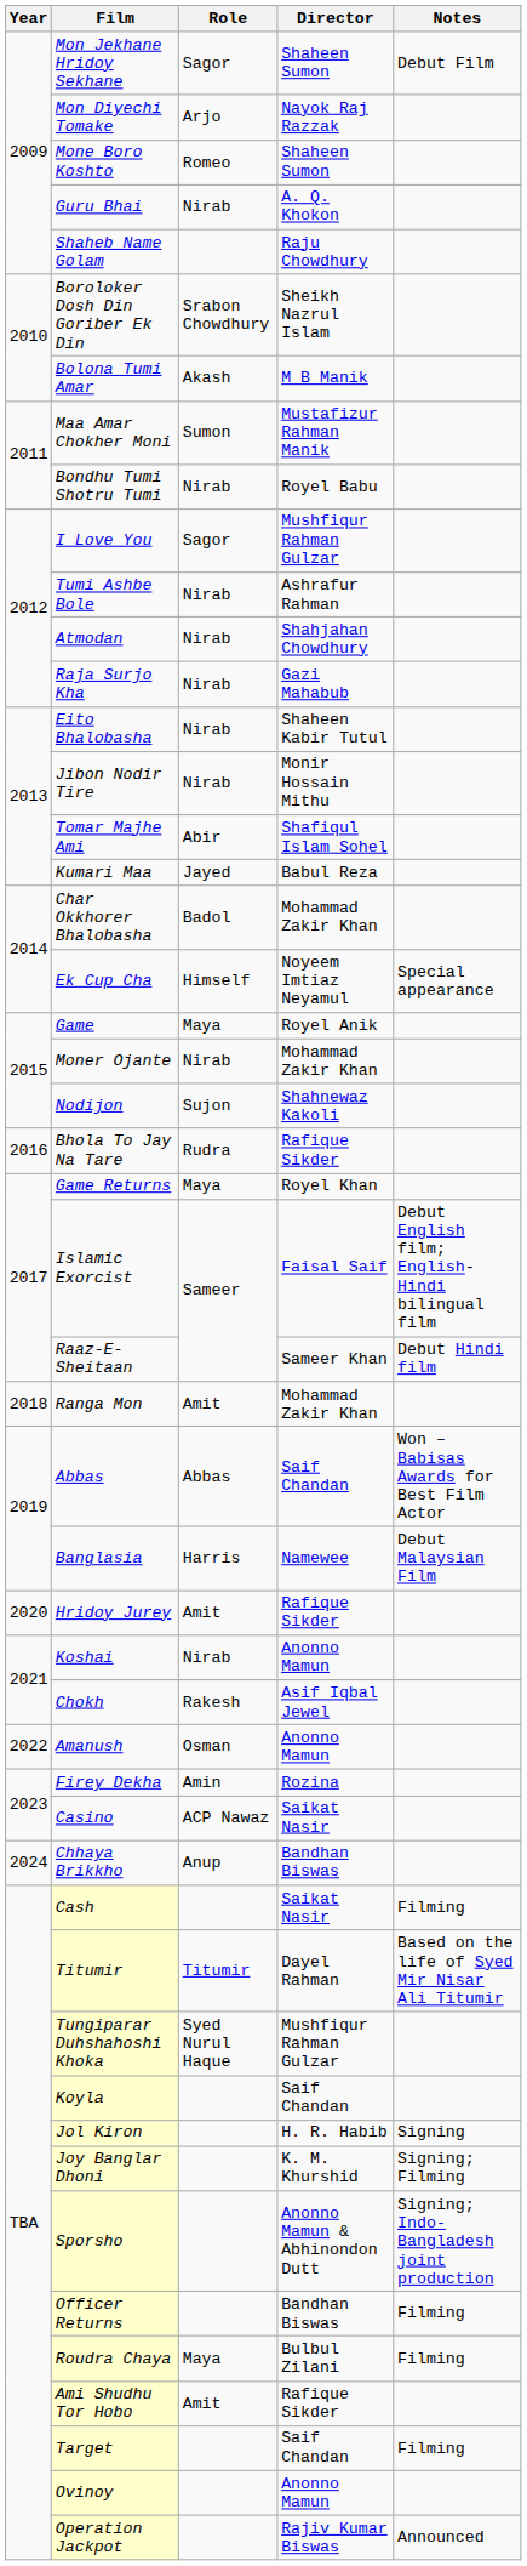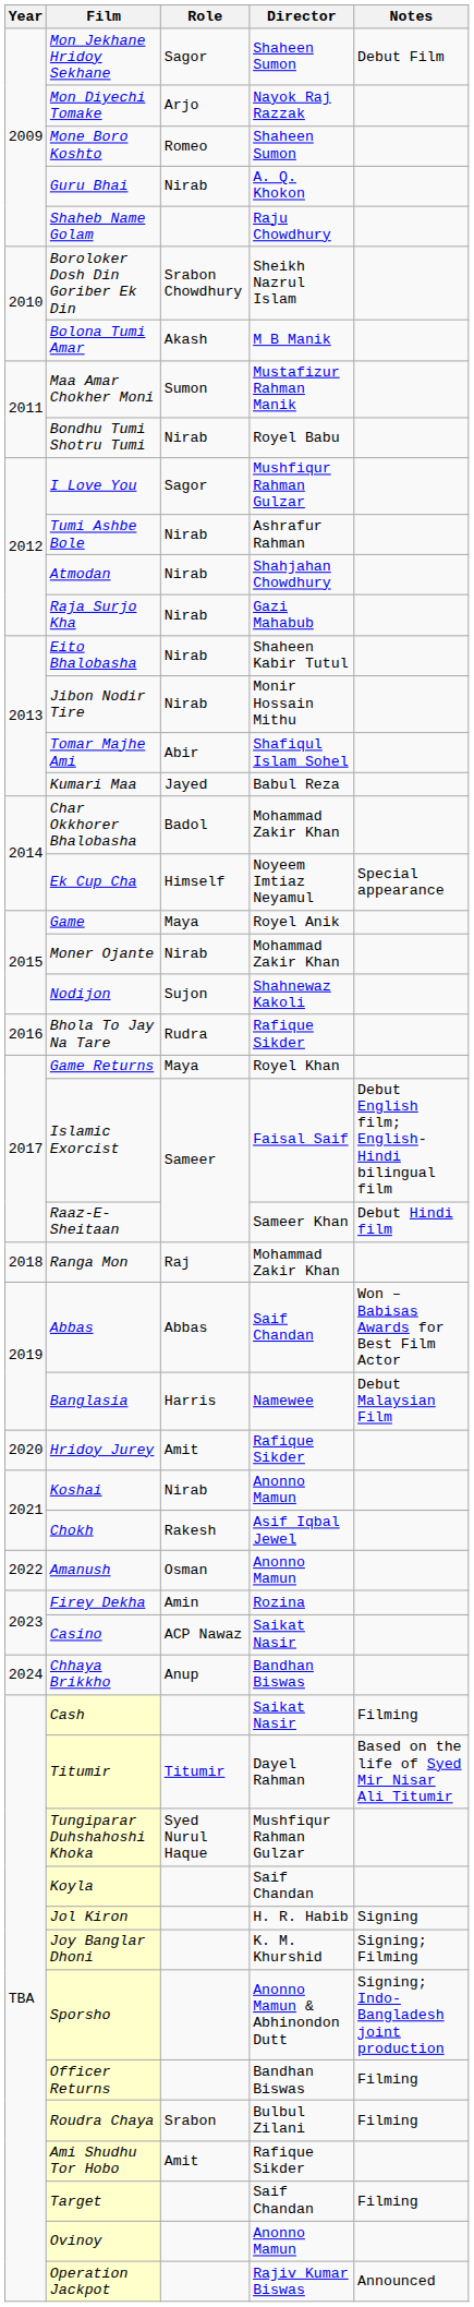 <table class="wikitable sortable" style="width:67%;">
 <tr>
 <th>Year</th>
 <th>Film</th>
 <th>Role</th>
 <th>Director</th>
 <th>Notes</th>
 </tr>
 <tr>
 <td rowspan="5">2009</td>
 <td><em><a href='#'>Mon Jekhane Hridoy Sekhane</a></em></td>
 <td>Sagor</td>
 <td><a href='#'>Shaheen Sumon</a></td>
 <td>Debut Film</td>
 </tr>
 <tr>
 <td><em><a href='#'>Mon Diyechi Tomake</a></em></td>
 <td>Arjo</td>
 <td><a href='#'>Nayok Raj Razzak</a></td>
 <td></td>
 </tr>
 <tr>
 <td><em><a href='#'>Mone Boro Koshto</a></em></td>
 <td>Romeo</td>
 <td><a href='#'>Shaheen Sumon</a></td>
 <td></td>
 </tr>
 <tr>
 <td><em><a href='#'>Guru Bhai</a></em></td>
 <td>Nirab</td>
 <td><a href='#'>A. Q. Khokon</a></td>
 <td></td>
 </tr>
 <tr>
 <td><em><a href='#'>Shaheb Name Golam</a></em></td>
 <td></td>
 <td><a href='#'>Raju Chowdhury</a></td>
 <td></td>
 </tr>
 <tr>
 <td rowspan="2">2010</td>
 <td><em>Boroloker Dosh Din Goriber Ek Din</em></td>
 <td>Srabon Chowdhury</td>
 <td>Sheikh Nazrul Islam</td>
 <td></td>
 </tr>
 <tr>
 <td><em><a href='#'>Bolona Tumi Amar</a></em></td>
 <td>Akash</td>
 <td><a href='#'>M B Manik</a></td>
 <td></td>
 </tr>
 <tr>
 <td rowspan="2">2011</td>
 <td><em>Maa Amar Chokher Moni</em></td>
 <td>Sumon</td>
 <td><a href='#'>Mustafizur Rahman Manik</a></td>
 <td></td>
 </tr>
 <tr>
 <td><em>Bondhu Tumi Shotru Tumi</em></td>
 <td>Nirab</td>
 <td>Royel Babu</td>
 <td></td>
 </tr>
 <tr>
 <td rowspan="4">2012</td>
 <td><em><a href='#'>I Love You</a></em></td>
 <td>Sagor</td>
 <td><a href='#'>Mushfiqur Rahman Gulzar</a></td>
 <td></td>
 </tr>
 <tr>
 <td><em><a href='#'>Tumi Ashbe Bole</a></em></td>
 <td>Nirab</td>
 <td>Ashrafur Rahman</td>
 <td></td>
 </tr>
 <tr>
 <td><em><a href='#'>Atmodan</a></em></td>
 <td>Nirab</td>
 <td><a href='#'>Shahjahan Chowdhury</a></td>
 <td></td>
 </tr>
 <tr>
 <td><em><a href='#'>Raja Surjo Kha</a></em></td>
 <td>Nirab</td>
 <td><a href='#'>Gazi Mahabub</a></td>
 <td></td>
 </tr>
 <tr>
 <td rowspan="4">2013</td>
 <td><em><a href='#'>Eito Bhalobasha</a></em></td>
 <td>Nirab</td>
 <td>Shaheen Kabir Tutul</td>
 <td></td>
 </tr>
 <tr>
 <td><em>Jibon Nodir Tire</em></td>
 <td>Nirab</td>
 <td>Monir Hossain Mithu</td>
 <td></td>
 </tr>
 <tr>
 <td><em><a href='#'>Tomar Majhe Ami</a></em></td>
 <td>Abir</td>
 <td><a href='#'>Shafiqul Islam Sohel</a></td>
 <td></td>
 </tr>
 <tr>
 <td><em>Kumari Maa</em></td>
 <td>Jayed</td>
 <td>Babul Reza</td>
 <td></td>
 </tr>
 <tr>
 <td rowspan="2">2014</td>
 <td><em>Char Okkhorer Bhalobasha</em></td>
 <td>Badol</td>
 <td>Mohammad Zakir Khan</td>
 <td></td>
 </tr>
 <tr>
 <td><em><a href='#'>Ek Cup Cha</a></em></td>
 <td>Himself</td>
 <td>Noyeem Imtiaz Neyamul</td>
 <td>Special appearance</td>
 </tr>
 <tr>
 <td rowspan="3">2015</td>
 <td><em><a href='#'>Game</a></em></td>
 <td>Maya</td>
 <td>Royel Anik</td>
 <td></td>
 </tr>
 <tr>
 <td><em>Moner Ojante</em></td>
 <td>Nirab</td>
 <td>Mohammad Zakir Khan</td>
 <td></td>
 </tr>
 <tr>
 <td><em><a href='#'>Nodijon</a></em></td>
 <td>Sujon</td>
 <td><a href='#'>Shahnewaz Kakoli</a></td>
 <td></td>
 </tr>
 <tr>
 <td>2016</td>
 <td><em>Bhola To Jay Na Tare</em></td>
 <td>Rudra</td>
 <td><a href='#'>Rafique Sikder</a></td>
 <td></td>
 </tr>
 <tr>
 <td rowspan="3">2017</td>
 <td><em><a href='#'>Game Returns</a></em></td>
 <td>Maya</td>
 <td>Royel Khan</td>
 <td></td>
 </tr>
 <tr>
 <td><em>Islamic Exorcist</em></td>
 <td rowspan="2">Sameer</td>
 <td><a href='#'>Faisal Saif</a></td>
 <td>Debut <a href='#'>English</a> film; <a href='#'>English</a>-<a href='#'>Hindi</a> bilingual film</td>
 </tr>
 <tr>
 <td><em>Raaz-E-Sheitaan</em></td>
 <td>Sameer Khan</td>
 <td>Debut <a href='#'>Hindi film</a></td>
 </tr>
 <tr>
 <td>2018</td>
 <td><em>Ranga Mon</em></td>
-<td>Amit</td>
+<td>Raj</td>
 <td>Mohammad Zakir Khan</td>
 <td></td>
 </tr>
 <tr>
 <td rowspan="2">2019</td>
 <td><em><a href='#'>Abbas</a></em></td>
 <td>Abbas</td>
 <td><a href='#'>Saif Chandan</a></td>
 <td>Won – <a href='#'>Babisas Awards</a> for Best Film Actor</td>
 </tr>
 <tr>
 <td><em><a href='#'>Banglasia</a></em></td>
 <td>Harris</td>
 <td><a href='#'>Namewee</a></td>
 <td>Debut <a href='#'>Malaysian Film</a></td>
 </tr>
 <tr>
 <td>2020</td>
 <td><em><a href='#'>Hridoy Jurey</a></em></td>
 <td>Amit</td>
 <td><a href='#'>Rafique Sikder</a></td>
 <td></td>
 </tr>
 <tr>
 <td rowspan="2">2021</td>
 <td><em><a href='#'>Koshai</a></em></td>
 <td>Nirab</td>
 <td><a href='#'>Anonno Mamun</a></td>
 <td></td>
 </tr>
 <tr>
 <td><em><a href='#'>Chokh</a></em></td>
 <td>Rakesh</td>
 <td><a href='#'>Asif Iqbal Jewel</a></td>
 <td></td>
 </tr>
 <tr>
 <td>2022</td>
 <td><em><a href='#'>Amanush</a></em></td>
 <td>Osman</td>
 <td><a href='#'>Anonno Mamun</a></td>
 <td></td>
 </tr>
 <tr>
 <td rowspan="2">2023</td>
 <td><em><a href='#'>Firey Dekha</a></em></td>
 <td>Amin</td>
 <td><a href='#'>Rozina</a></td>
 <td></td>
 </tr>
 <tr>
 <td><em><a href='#'>Casino</a></em></td>
 <td>ACP Nawaz</td>
 <td><a href='#'>Saikat Nasir</a></td>
 <td></td>
 </tr>
 <tr>
 <td rowspan="1">2024</td>
 <td><em><a href='#'>Chhaya Brikkho</a></em></td>
 <td>Anup</td>
 <td><a href='#'>Bandhan Biswas</a></td>
 <td></td>
 </tr>
 <tr>
 <td rowspan="14">TBA</td>
 <td style="background:#ffc;"><em>Cash</em></td>
 <td></td>
 <td><a href='#'>Saikat Nasir</a></td>
 <td>Filming</td>
 </tr>
 <tr>
 <td style="background:#ffc;"><em>Titumir</em></td>
 <td><a href='#'>Titumir</a></td>
 <td>Dayel Rahman</td>
 <td>Based on the life of <a href='#'>Syed Mir Nisar Ali Titumir</a></td>
 </tr>
 <tr>
 <td style="background:#ffc;"><em>Tungiparar Duhshahoshi Khoka</em></td>
 <td>Syed Nurul Haque</td>
 <td>Mushfiqur Rahman Gulzar</td>
 <td></td>
 </tr>
 <tr>
 <td style="background:#ffc;"><em>Koyla</em></td>
 <td></td>
 <td>Saif Chandan</td>
 <td></td>
 </tr>
 <tr>
 <td style="background:#ffc;"><em>Jol Kiron</em></td>
 <td></td>
 <td>H. R. Habib</td>
 <td>Signing</td>
 </tr>
 <tr>
 <td style="background:#ffc;"><em>Joy Banglar Dhoni</em></td>
 <td></td>
 <td>K. M. Khurshid</td>
 <td>Signing; Filming</td>
 </tr>
 <tr>
 <td style="background:#ffc;"><em>Sporsho</em></td>
 <td></td>
 <td><a href='#'>Anonno Mamun</a> & Abhinondon Dutt</td>
 <td>Signing; <a href='#'>Indo-Bangladesh joint production</a></td>
 </tr>
 <tr>
 <td style="background:#ffc;"><em>Officer Returns</em></td>
 <td></td>
 <td>Bandhan Biswas</td>
 <td>Filming</td>
 </tr>
 <tr>
 <td style="background:#ffc;"><em>Roudra Chaya</em></td>
-<td>Maya</td>
+<td>Srabon</td>
 <td>Bulbul Zilani</td>
 <td>Filming</td>
 </tr>
 <tr>
 <td style="background:#ffc;"><em>Ami Shudhu Tor Hobo</em></td>
 <td>Amit</td>
 <td>Rafique Sikder</td>
 <td></td>
 </tr>
 <tr>
 <td style="background:#ffc;"><em>Target</em></td>
 <td></td>
 <td>Saif Chandan</td>
 <td>Filming</td>
 </tr>
 <tr>
 <td style="background:#ffc;"><em>Ovinoy</em></td>
 <td></td>
 <td><a href='#'>Anonno Mamun</a></td>
 <td></td>
 </tr>
 <tr>
 <td style="background:#FFFFCC;"><em>Operation Jackpot</em> </td>
 <td></td>
 <td><a href='#'>Rajiv Kumar Biswas</a></td>
 <td>Announced</td>
 </tr>
 </table>
